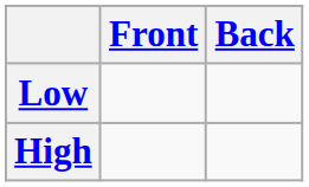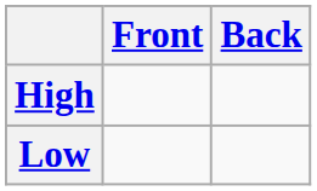 <table class="wikitable" style="text-align:center">
 <tr>
 <th></th>
 <th scope="col"><a href='#'>Front</a></th>
 <th scope="col"><a href='#'>Back</a></th>
 </tr>
 <tr>
+<th scope="row"><a href='#'>High</a></th>
+<td></td>
+<td></td>
+</tr>
+<tr>
 <th scope="row"><a href='#'>Low</a></th>
 <td></td>
 <td></td>
 </tr>
-<tr>
-<th scope="row"><a href='#'>High</a></th>
-<td></td>
-<td></td>
-</tr>
 </table>
